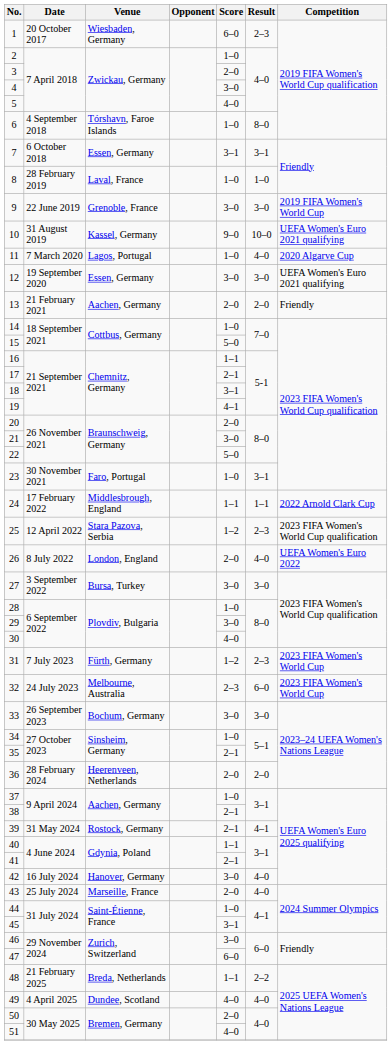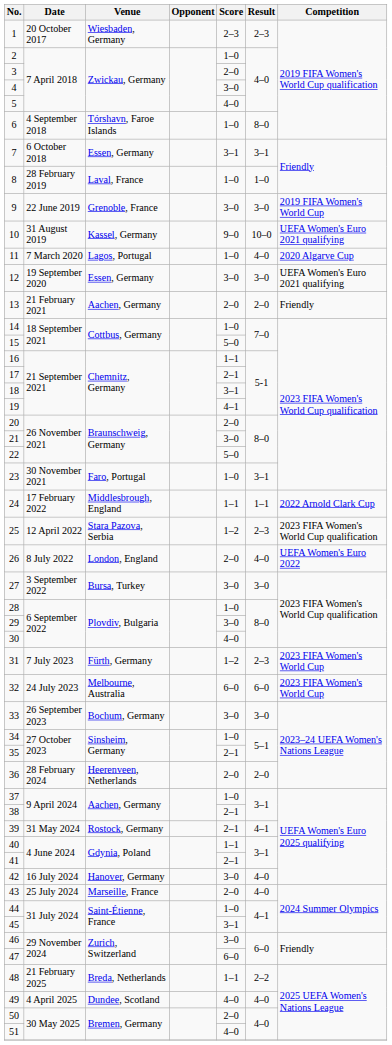 <table class="wikitable sortable">
 <tr>
 <th scope="col">No.</th>
 <th scope="col">Date</th>
 <th scope="col">Venue</th>
 <th scope="col">Opponent</th>
 <th scope="col">Score</th>
 <th scope="col">Result</th>
 <th scope="col">Competition</th>
 </tr>
 <tr>
 <td align="center">1</td>
 <td>20 October 2017</td>
 <td><a href='#'>Wiesbaden</a>, Germany</td>
 <td></td>
-<td align=center>6–0</td>
+<td align="center">2–3</td>
 <td align="center">2–3</td>
 <td rowspan=6><a href='#'>2019 FIFA Women's World Cup qualification</a></td>
 </tr>
 <tr>
 <td align="center">2</td>
 <td rowspan="4">7 April 2018</td>
 <td rowspan="4"><a href='#'>Zwickau</a>, Germany</td>
 <td rowspan="4"></td>
 <td align="center">1–0</td>
 <td rowspan="4" style="text-align:center">4–0</td>
 </tr>
 <tr>
 <td align="center">3</td>
 <td align="center">2–0</td>
 </tr>
 <tr>
 <td align="center">4</td>
 <td align="center">3–0</td>
 </tr>
 <tr>
 <td align="center">5</td>
 <td align="center">4–0</td>
 </tr>
 <tr>
 <td align="center">6</td>
 <td>4 September 2018</td>
 <td><a href='#'>Tórshavn</a>, Faroe Islands</td>
 <td></td>
 <td align="center">1–0</td>
 <td align="center">8–0</td>
 </tr>
 <tr>
 <td align="center">7</td>
 <td>6 October 2018</td>
 <td><a href='#'>Essen</a>, Germany</td>
 <td></td>
 <td align="center">3–1</td>
 <td align="center">3–1</td>
 <td rowspan=2><a href='#'>Friendly</a></td>
 </tr>
 <tr>
 <td align="center">8</td>
 <td>28 February 2019</td>
 <td><a href='#'>Laval</a>, France</td>
 <td></td>
 <td align="center">1–0</td>
 <td align="center">1–0</td>
 </tr>
 <tr>
 <td align="center">9</td>
 <td>22 June 2019</td>
 <td><a href='#'>Grenoble</a>, France</td>
 <td></td>
 <td align="center">3–0</td>
 <td align="center">3–0</td>
 <td><a href='#'>2019 FIFA Women's World Cup</a></td>
 </tr>
 <tr>
 <td align="center">10</td>
 <td>31 August 2019</td>
 <td><a href='#'>Kassel</a>, Germany</td>
 <td></td>
 <td align="center">9–0</td>
 <td align="center">10–0</td>
 <td><a href='#'>UEFA Women's Euro 2021 qualifying</a></td>
 </tr>
 <tr>
 <td align="center">11</td>
 <td>7 March 2020</td>
 <td><a href='#'>Lagos</a>, Portugal</td>
 <td></td>
 <td align="center">1–0</td>
 <td align="center">4–0</td>
 <td><a href='#'>2020 Algarve Cup</a></td>
 </tr>
 <tr>
 <td align="center">12</td>
 <td>19 September 2020</td>
 <td><a href='#'>Essen</a>, Germany</td>
 <td></td>
 <td align="center">3–0</td>
 <td align="center">3–0</td>
 <td>UEFA Women's Euro 2021 qualifying</td>
 </tr>
 <tr>
 <td align="center">13</td>
 <td>21 February 2021</td>
 <td><a href='#'>Aachen</a>, Germany</td>
 <td></td>
 <td align="center">2–0</td>
 <td align="center">2–0</td>
 <td>Friendly</td>
 </tr>
 <tr>
 <td align="center">14</td>
 <td rowspan="2">18 September 2021</td>
 <td rowspan="2"><a href='#'>Cottbus</a>, Germany</td>
 <td rowspan="2"></td>
 <td align="center">1–0</td>
 <td rowspan="2"  style="text-align:center">7–0</td>
 <td rowspan="10"><a href='#'>2023 FIFA Women's World Cup qualification</a></td>
 </tr>
 <tr>
 <td align="center">15</td>
 <td align="center">5–0</td>
 </tr>
 <tr>
 <td align="center">16</td>
 <td rowspan="4">21 September 2021</td>
 <td rowspan="4"><a href='#'>Chemnitz</a>, Germany</td>
 <td rowspan="4"></td>
 <td align="center">1–1</td>
 <td rowspan="4" style="text-align:center">5-1</td>
 </tr>
 <tr>
 <td align="center">17</td>
 <td align="center">2–1</td>
 </tr>
 <tr>
 <td align="center">18</td>
 <td align="center">3–1</td>
 </tr>
 <tr>
 <td align="center">19</td>
 <td align="center">4–1</td>
 </tr>
 <tr>
 <td align="center">20</td>
 <td rowspan="3">26 November 2021</td>
 <td rowspan="3"><a href='#'>Braunschweig</a>, Germany</td>
 <td rowspan="3"></td>
 <td align="center">2–0</td>
 <td rowspan="3" style="text-align:center">8–0</td>
 </tr>
 <tr>
 <td align="center">21</td>
 <td align="center">3–0</td>
 </tr>
 <tr>
 <td align="center">22</td>
 <td align="center">5–0</td>
 </tr>
 <tr>
 <td align="center">23</td>
 <td>30 November 2021</td>
 <td><a href='#'>Faro</a>, Portugal</td>
 <td></td>
 <td align="center">1–0</td>
 <td align="center">3–1</td>
 </tr>
 <tr>
 <td align="center">24</td>
 <td>17 February 2022</td>
 <td><a href='#'>Middlesbrough</a>, England</td>
 <td></td>
 <td align="center">1–1</td>
 <td align="center">1–1</td>
 <td><a href='#'>2022 Arnold Clark Cup</a></td>
 </tr>
 <tr>
 <td align="center">25</td>
 <td>12 April 2022</td>
 <td><a href='#'>Stara Pazova</a>, Serbia</td>
 <td></td>
 <td align="center">1–2</td>
 <td align="center">2–3</td>
 <td>2023 FIFA Women's World Cup qualification</td>
 </tr>
 <tr>
 <td align="center">26</td>
 <td>8 July 2022</td>
 <td><a href='#'>London</a>, England</td>
 <td></td>
 <td align=center>2–0</td>
 <td align=center>4–0</td>
 <td><a href='#'>UEFA Women's Euro 2022</a></td>
 </tr>
 <tr>
 <td align="center">27</td>
 <td>3 September 2022</td>
 <td><a href='#'>Bursa</a>, Turkey</td>
 <td></td>
 <td align=center>3–0</td>
 <td align=center>3–0</td>
 <td rowspan=4>2023 FIFA Women's World Cup qualification</td>
 </tr>
 <tr>
 <td align="center">28</td>
 <td rowspan=3>6 September 2022</td>
 <td rowspan=3><a href='#'>Plovdiv</a>, Bulgaria</td>
 <td rowspan=3></td>
 <td align=center>1–0</td>
 <td rowspan=3 align=center>8–0</td>
 </tr>
 <tr>
 <td align="center">29</td>
 <td align=center>3–0</td>
 </tr>
 <tr>
 <td align="center">30</td>
 <td align=center>4–0</td>
 </tr>
 <tr>
 <td align="center">31</td>
 <td>7 July 2023</td>
 <td><a href='#'>Fürth</a>, Germany</td>
 <td></td>
 <td align=center>1–2</td>
 <td align=center>2–3</td>
 <td><a href='#'>2023 FIFA Women's World Cup</a></td>
 </tr>
 <tr>
 <td align="center">32</td>
 <td>24 July 2023</td>
 <td><a href='#'>Melbourne</a>, Australia</td>
 <td></td>
-<td align="center">2–3</td>
+<td align=center>6–0</td>
 <td align=center>6–0</td>
 <td><a href='#'>2023 FIFA Women's World Cup</a></td>
 </tr>
 <tr>
 <td align="center">33</td>
 <td>26 September 2023</td>
 <td><a href='#'>Bochum</a>, Germany</td>
 <td></td>
 <td align=center>3–0</td>
 <td align=center>3–0</td>
 <td rowspan=4><a href='#'>2023–24 UEFA Women's Nations League</a></td>
 </tr>
 <tr>
 <td align="center">34</td>
 <td rowspan=2>27 October 2023</td>
 <td rowspan=2><a href='#'>Sinsheim</a>, Germany</td>
 <td rowspan=2></td>
 <td align="center">1–0</td>
 <td align="center" rowspan=2>5–1</td>
 </tr>
 <tr>
 <td align="center">35</td>
 <td align="center">2–1</td>
 </tr>
 <tr>
 <td align="center">36</td>
 <td>28 February 2024</td>
 <td><a href='#'>Heerenveen</a>, Netherlands</td>
 <td></td>
 <td align=center>2–0</td>
 <td align=center>2–0</td>
 </tr>
 <tr>
 <td align="center">37</td>
 <td rowspan=2>9 April 2024</td>
 <td rowspan=2><a href='#'>Aachen</a>, Germany</td>
 <td rowspan=2></td>
 <td align="center">1–0</td>
 <td align="center" rowspan=2>3–1</td>
 <td rowspan=6><a href='#'>UEFA Women's Euro 2025 qualifying</a></td>
 </tr>
 <tr>
 <td align="center">38</td>
 <td align="center">2–1</td>
 </tr>
 <tr>
 <td align="center">39</td>
 <td>31 May 2024</td>
 <td><a href='#'>Rostock</a>, Germany</td>
 <td></td>
 <td align="center">2–1</td>
 <td align="center">4–1</td>
 </tr>
 <tr>
 <td align="center">40</td>
 <td rowspan=2>4 June 2024</td>
 <td rowspan=2><a href='#'>Gdynia</a>, Poland</td>
 <td rowspan=2></td>
 <td align="center">1–1</td>
 <td align="center" rowspan=2>3–1</td>
 </tr>
 <tr>
 <td align="center">41</td>
 <td align="center">2–1</td>
 </tr>
 <tr>
 <td align="center">42</td>
 <td>16 July 2024</td>
 <td><a href='#'>Hanover</a>, Germany</td>
 <td></td>
 <td align="center">3–0</td>
 <td align="center">4–0</td>
 </tr>
 <tr>
 <td align="center">43</td>
 <td>25 July 2024</td>
 <td><a href='#'>Marseille</a>, France</td>
 <td></td>
 <td align="center">2–0</td>
 <td align=center>4–0</td>
 <td rowspan=3><a href='#'>2024 Summer Olympics</a></td>
 </tr>
 <tr>
 <td align="center">44</td>
 <td rowspan=2>31 July 2024</td>
 <td rowspan=2><a href='#'>Saint-Étienne</a>, France</td>
 <td rowspan=2></td>
 <td align="center">1–0</td>
 <td align="center" rowspan=2>4–1</td>
 </tr>
 <tr>
 <td align="center">45</td>
 <td align="center">3–1</td>
 </tr>
 <tr>
 <td align="center">46</td>
 <td rowspan=2>29 November 2024</td>
 <td rowspan=2><a href='#'>Zurich</a>, Switzerland</td>
 <td rowspan=2></td>
 <td align="center">3–0</td>
 <td align="center" rowspan=2>6–0</td>
 <td rowspan=2>Friendly</td>
 </tr>
 <tr>
 <td align="center">47</td>
 <td align="center">6–0</td>
 </tr>
 <tr>
 <td align="center">48</td>
 <td>21 February 2025</td>
 <td><a href='#'>Breda</a>, Netherlands</td>
 <td></td>
 <td align="center">1–1</td>
 <td align="center">2–2</td>
 <td rowspan=4><a href='#'>2025 UEFA Women's Nations League</a></td>
 </tr>
 <tr>
 <td align="center">49</td>
 <td>4 April 2025</td>
 <td><a href='#'>Dundee</a>, Scotland</td>
 <td></td>
 <td align="center">4–0</td>
 <td align="center">4–0</td>
 </tr>
 <tr>
 <td align="center">50</td>
 <td rowspan=2>30 May 2025</td>
 <td rowspan=2><a href='#'>Bremen</a>, Germany</td>
 <td rowspan=2></td>
 <td align="center">2–0</td>
 <td align="center" rowspan=2>4–0</td>
 </tr>
 <tr>
 <td align="center">51</td>
 <td align="center">4–0</td>
 </tr>
 <tr>
 </tr>
 </table>
